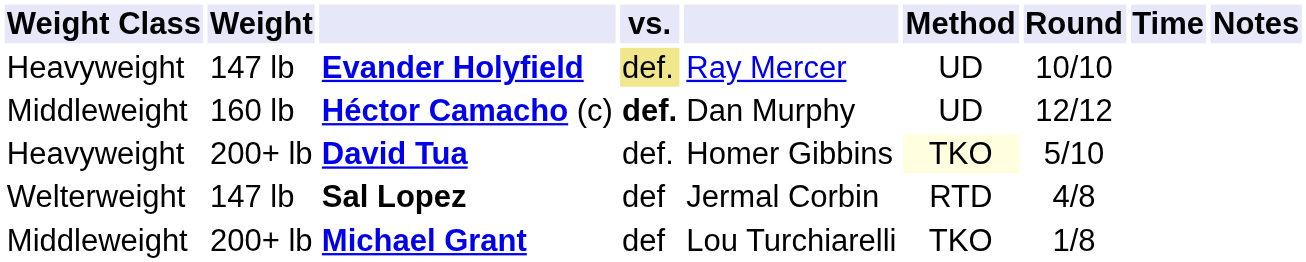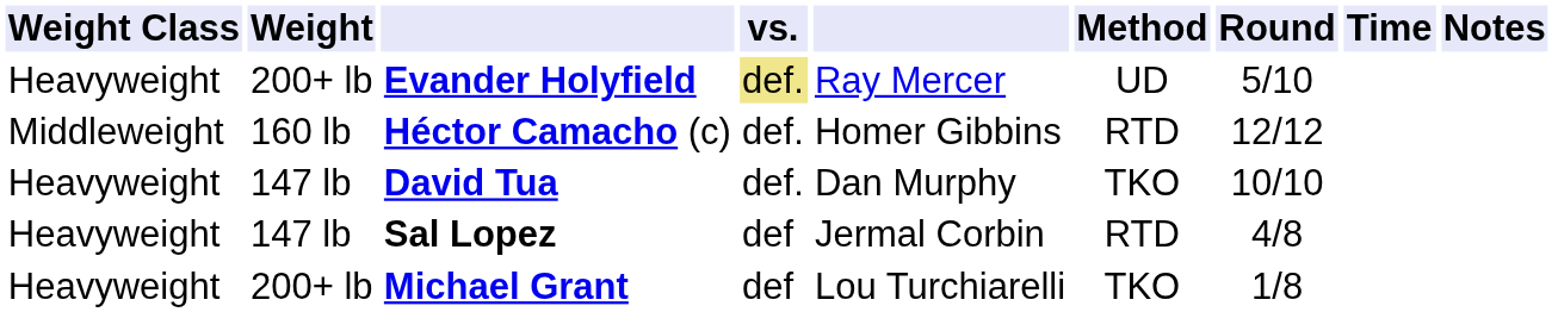 <table class="toccolours" style="font-size: 85%;">
 <tr>
 <th style="background:#e6e8fa; color:#000; text-align:center;">Weight Class</th>
 <th style="background:#e6e8fa; color:#000; text-align:center;">Weight</th>
 <th style="background:#e6e8fa; color:#000; text-align:center;"></th>
 <th style="background:#e6e8fa; color:#000; text-align:center;">vs.</th>
 <th style="background:#e6e8fa; color:#000; text-align:center;"></th>
 <th style="background:#e6e8fa; color:#000; text-align:center;">Method</th>
 <th style="background:#e6e8fa; color:#000; text-align:center;">Round</th>
 <th style="background:#e6e8fa; color:#000; text-align:center;">Time</th>
 <th style="background:#e6e8fa; color:#000; text-align:center;">Notes</th>
 </tr>
 <tr>
 <td>Heavyweight</td>
-<td>147 lb</td>
+<td>200+ lb</td>
 <td><strong><a href='#'>Evander Holyfield</a></strong></td>
 <td style="background: khaki;">def.</td>
 <td><a href='#'>Ray Mercer</a></td>
 <td align=center>UD</td>
-<td align=center>10/10</td>
+<td align=center>5/10</td>
 <td align=center></td>
 </tr>
 <tr>
 <td>Middleweight</td>
 <td>160 lb</td>
 <td><strong><a href='#'>Héctor Camacho</a></strong> (c)</td>
-<td><strong>def.</strong></td>
-<td>Dan Murphy</td>
-<td align=center>UD</td>
+<td>def.</td>
+<td>Homer Gibbins</td>
+<td align=center>RTD</td>
 <td align=center>12/12</td>
 <td align=center></td>
 <td></td>
 </tr>
 <tr>
 <td>Heavyweight</td>
-<td>200+ lb</td>
+<td>147 lb</td>
 <td><strong><a href='#'>David Tua</a></strong></td>
 <td>def.</td>
-<td>Homer Gibbins</td>
-<td align=center style="background: lightyellow;">TKO</td>
-<td align=center>5/10</td>
+<td>Dan Murphy</td>
+<td align=center>TKO</td>
+<td align=center>10/10</td>
 <td align=center></td>
 </tr>
 <tr>
-<td>Welterweight</td>
+<td>Heavyweight</td>
 <td>147 lb</td>
 <td><strong>Sal Lopez</strong></td>
 <td>def</td>
 <td>Jermal Corbin</td>
 <td align=center>RTD</td>
 <td align=center>4/8</td>
 <td align=center></td>
 </tr>
 <tr>
-<td>Middleweight</td>
+<td>Heavyweight</td>
 <td>200+ lb</td>
 <td><strong><a href='#'>Michael Grant</a></strong></td>
 <td>def</td>
 <td>Lou Turchiarelli</td>
 <td align=center>TKO</td>
 <td align=center>1/8</td>
 <td align=center></td>
 </tr>
 </table>
